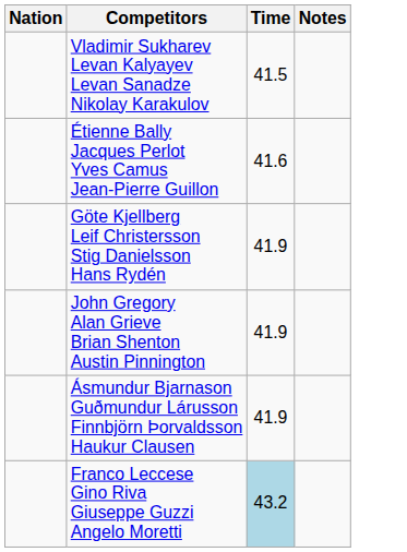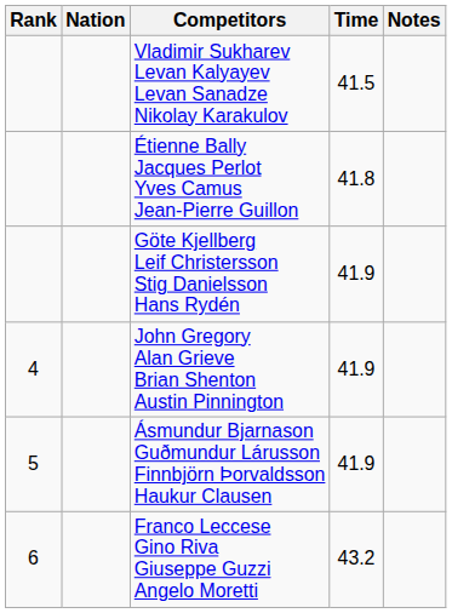 <table class="wikitable sortable" style="text-align:center">
 <tr>
+<th>Rank</th>
 <th>Nation</th>
 <th>Competitors</th>
 <th>Time</th>
 <th>Notes</th>
 </tr>
 <tr>
+<td></td>
 <td align=left></td>
 <td align=left><a href='#'>Vladimir Sukharev</a><br><a href='#'>Levan Kalyayev</a><br><a href='#'>Levan Sanadze</a><br><a href='#'>Nikolay Karakulov</a></td>
 <td>41.5</td>
 <td></td>
 </tr>
 <tr>
+<td></td>
 <td align=left></td>
 <td align=left><a href='#'>Étienne Bally</a><br><a href='#'>Jacques Perlot</a><br><a href='#'>Yves Camus</a><br><a href='#'>Jean-Pierre Guillon</a></td>
-<td>41.6</td>
+<td>41.8</td>
 <td></td>
 </tr>
 <tr>
+<td></td>
 <td align=left></td>
 <td align=left><a href='#'>Göte Kjellberg</a><br><a href='#'>Leif Christersson</a><br><a href='#'>Stig Danielsson</a><br><a href='#'>Hans Rydén</a></td>
 <td>41.9</td>
 <td></td>
 </tr>
 <tr>
+<td>4</td>
 <td align=left></td>
 <td align=left><a href='#'>John Gregory</a><br><a href='#'>Alan Grieve</a><br><a href='#'>Brian Shenton</a><br><a href='#'>Austin Pinnington</a></td>
 <td>41.9</td>
 <td></td>
 </tr>
 <tr>
+<td>5</td>
 <td align=left></td>
 <td align=left><a href='#'>Ásmundur Bjarnason</a><br><a href='#'>Guðmundur Lárusson</a><br><a href='#'>Finnbjörn Þorvaldsson</a><br><a href='#'>Haukur Clausen</a></td>
 <td>41.9</td>
 <td></td>
 </tr>
 <tr>
+<td>6</td>
 <td align=left></td>
 <td align=left><a href='#'>Franco Leccese</a><br><a href='#'>Gino Riva</a><br><a href='#'>Giuseppe Guzzi</a><br><a href='#'>Angelo Moretti</a></td>
-<td style="background: lightblue;">43.2</td>
+<td>43.2</td>
 <td></td>
 </tr>
 </table>
